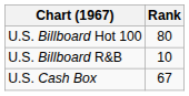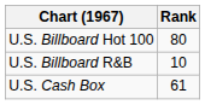 <table class="wikitable sortable">
 <tr>
 <th>Chart (1967)</th>
 <th style="text-align:center;">Rank</th>
 </tr>
 <tr>
 <td>U.S. <em>Billboard</em> Hot 100 </td>
 <td style="text-align:center;">80</td>
 </tr>
 <tr>
 <td>U.S. <em>Billboard</em> R&B</td>
 <td style="text-align:center;">10</td>
 </tr>
 <tr>
 <td>U.S. <em>Cash Box</em> </td>
-<td style="text-align:center;">67</td>
+<td style="text-align:center;">61</td>
 </tr>
 </table>
